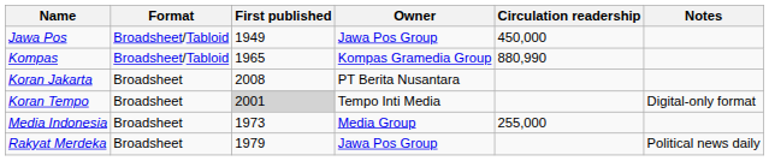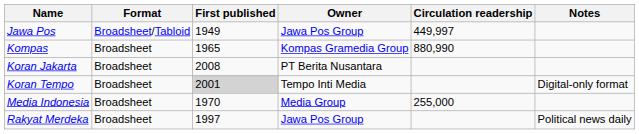 <table class="wikitable sortable" style="font-size: 100%">
 <tr>
 <th>Name</th>
 <th>Format</th>
 <th>First published</th>
 <th>Owner</th>
 <th>Circulation readership</th>
 <th>Notes</th>
 </tr>
 <tr>
 <td><em><a href='#'>Jawa Pos</a></em></td>
 <td><a href='#'>Broadsheet</a>/<a href='#'>Tabloid</a></td>
 <td>1949</td>
 <td><a href='#'>Jawa Pos Group</a></td>
-<td>450,000</td>
+<td>449,997</td>
 <td></td>
 </tr>
 <tr>
 <td><em><a href='#'>Kompas</a></em></td>
-<td><a href='#'>Broadsheet</a>/<a href='#'>Tabloid</a></td>
+<td>Broadsheet</td>
 <td>1965</td>
 <td><a href='#'>Kompas Gramedia Group</a></td>
 <td>880,990</td>
 <td></td>
 </tr>
 <tr>
 <td><em><a href='#'>Koran Jakarta</a></em></td>
 <td>Broadsheet</td>
 <td>2008</td>
 <td>PT Berita Nusantara</td>
 <td></td>
 <td></td>
 </tr>
 <tr>
 <td><em><a href='#'>Koran Tempo</a></em></td>
 <td>Broadsheet</td>
 <td style="background: lightgrey;">2001</td>
 <td>Tempo Inti Media</td>
 <td></td>
 <td>Digital-only format</td>
 </tr>
 <tr>
 <td><em><a href='#'>Media Indonesia</a></em></td>
 <td>Broadsheet</td>
-<td>1973</td>
+<td>1970</td>
 <td><a href='#'>Media Group</a></td>
 <td>255,000</td>
 <td></td>
 </tr>
 <tr>
 <td><em><a href='#'>Rakyat Merdeka</a></em></td>
 <td>Broadsheet</td>
-<td>1979</td>
+<td>1997</td>
 <td><a href='#'>Jawa Pos Group</a></td>
 <td></td>
 <td>Political news daily</td>
 </tr>
 </table>
